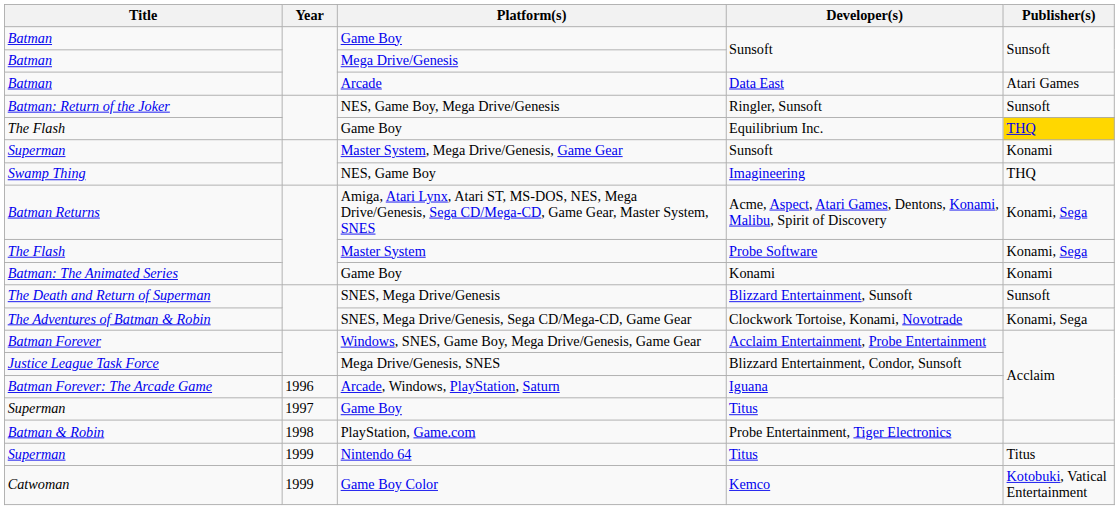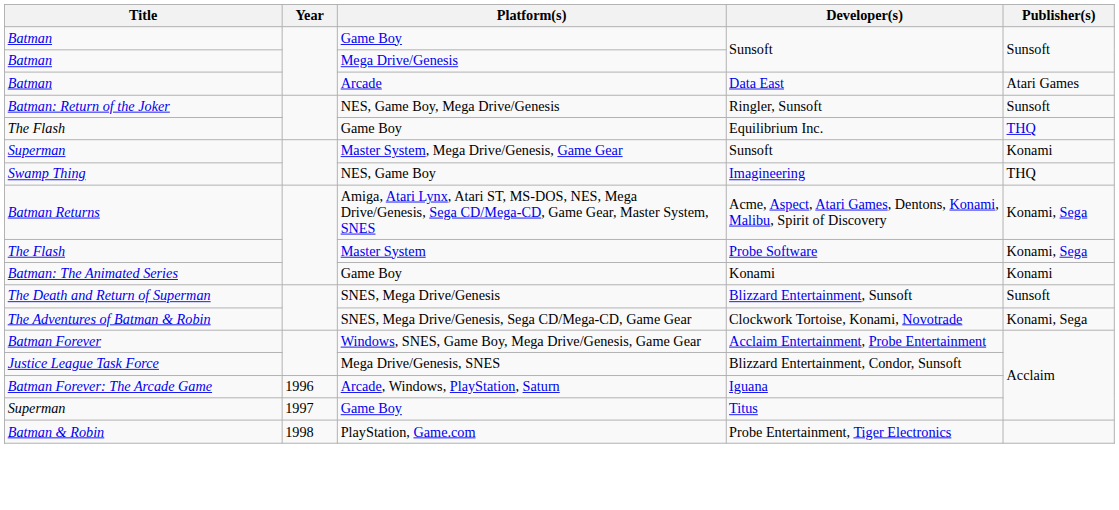 <table class="wikitable sortable">
 <tr>
 <th style="width:25%">Title</th>
 <th style="width:5%;">Year</th>
 <th style="width:35%">Platform(s)</th>
 <th style="width:25%">Developer(s)</th>
 <th style="width:10%">Publisher(s)</th>
 </tr>
 <tr>
 <td><em><a href='#'>Batman</a></em></td>
 <td rowspan="3"></td>
 <td><a href='#'>Game Boy</a></td>
 <td rowspan="2">Sunsoft</td>
 <td rowspan="2">Sunsoft</td>
 </tr>
 <tr>
 <td><em><a href='#'>Batman</a></em></td>
 <td><a href='#'>Mega Drive/Genesis</a></td>
 </tr>
 <tr>
 <td><em><a href='#'>Batman</a></em></td>
 <td><a href='#'>Arcade</a></td>
 <td><a href='#'>Data East</a></td>
 <td>Atari Games</td>
 </tr>
 <tr>
 <td><em><a href='#'>Batman: Return of the Joker</a></em></td>
 <td rowspan="2"></td>
 <td>NES, Game Boy, Mega Drive/Genesis</td>
 <td>Ringler, Sunsoft</td>
 <td>Sunsoft</td>
 </tr>
 <tr>
 <td><em>The Flash</em></td>
 <td>Game Boy</td>
 <td>Equilibrium Inc.</td>
-<td style="background: gold;"><a href='#'>THQ</a></td>
+<td><a href='#'>THQ</a></td>
 </tr>
 <tr |->
 <td><em><a href='#'>Superman</a></em></td>
 <td rowspan="2"></td>
 <td><a href='#'>Master System</a>, Mega Drive/Genesis, <a href='#'>Game Gear</a></td>
 <td>Sunsoft</td>
 <td>Konami</td>
 </tr>
 <tr>
 <td><em><a href='#'>Swamp Thing</a></em></td>
 <td>NES, Game Boy</td>
 <td><a href='#'>Imagineering</a></td>
 <td>THQ</td>
 </tr>
 <tr>
 <td><em><a href='#'>Batman Returns</a></em></td>
 <td rowspan="3"></td>
 <td>Amiga, <a href='#'>Atari Lynx</a>, Atari ST, MS-DOS, NES, Mega Drive/Genesis, <a href='#'>Sega CD/Mega-CD</a>, Game Gear, Master System, <a href='#'>SNES</a></td>
 <td>Acme, <a href='#'>Aspect</a>, <a href='#'>Atari Games</a>, Dentons, <a href='#'>Konami</a>, <a href='#'>Malibu</a>, Spirit of Discovery</td>
 <td>Konami, <a href='#'>Sega</a></td>
 </tr>
 <tr>
 <td><em><a href='#'>The Flash</a></em></td>
 <td><a href='#'>Master System</a></td>
 <td><a href='#'>Probe Software</a></td>
 <td>Konami, <a href='#'>Sega</a></td>
 </tr>
 <tr>
 <td><em><a href='#'>Batman: The Animated Series</a></em></td>
 <td>Game Boy</td>
 <td>Konami</td>
 <td>Konami</td>
 </tr>
 <tr>
 <td><em><a href='#'>The Death and Return of Superman</a></em></td>
 <td rowspan="2"></td>
 <td>SNES, Mega Drive/Genesis</td>
 <td><a href='#'>Blizzard Entertainment</a>, Sunsoft</td>
 <td>Sunsoft</td>
 </tr>
 <tr>
 <td><em><a href='#'>The Adventures of Batman & Robin</a></em></td>
 <td>SNES, Mega Drive/Genesis, Sega CD/Mega-CD, Game Gear</td>
 <td>Clockwork Tortoise, Konami, <a href='#'>Novotrade</a></td>
 <td>Konami, Sega</td>
 </tr>
 <tr>
 <td><em><a href='#'>Batman Forever</a></em></td>
 <td rowspan="2"></td>
 <td><a href='#'>Windows</a>, SNES, Game Boy, Mega Drive/Genesis, Game Gear</td>
 <td><a href='#'>Acclaim Entertainment</a>, <a href='#'>Probe Entertainment</a></td>
 <td rowspan="4">Acclaim</td>
 </tr>
 <tr>
 <td><em><a href='#'>Justice League Task Force</a></em></td>
 <td>Mega Drive/Genesis, SNES</td>
 <td>Blizzard Entertainment, Condor, Sunsoft</td>
 </tr>
 <tr>
 <td><em><a href='#'>Batman Forever: The Arcade Game</a></em></td>
 <td>1996</td>
 <td><a href='#'>Arcade</a>, Windows, <a href='#'>PlayStation</a>, <a href='#'>Saturn</a></td>
 <td><a href='#'>Iguana</a></td>
 </tr>
 <tr>
 <td><em>Superman</em></td>
 <td>1997</td>
 <td><a href='#'>Game Boy</a></td>
 <td><a href='#'>Titus</a></td>
 </tr>
 <tr>
 <td><em><a href='#'>Batman & Robin</a></em></td>
 <td>1998</td>
 <td>PlayStation, <a href='#'>Game.com</a></td>
 <td>Probe Entertainment, <a href='#'>Tiger Electronics</a></td>
 </tr>
-<tr>
-<td><em><a href='#'>Superman</a></em></td>
-<td>1999</td>
-<td><a href='#'>Nintendo 64</a></td>
-<td><a href='#'>Titus</a></td>
-<td>Titus</td>
-</tr>
-<tr>
-<td><em>Catwoman</em></td>
-<td>1999</td>
-<td><a href='#'>Game Boy Color</a></td>
-<td><a href='#'>Kemco</a></td>
-<td><a href='#'>Kotobuki</a>, Vatical Entertainment</td>
-</tr>
 </table>
